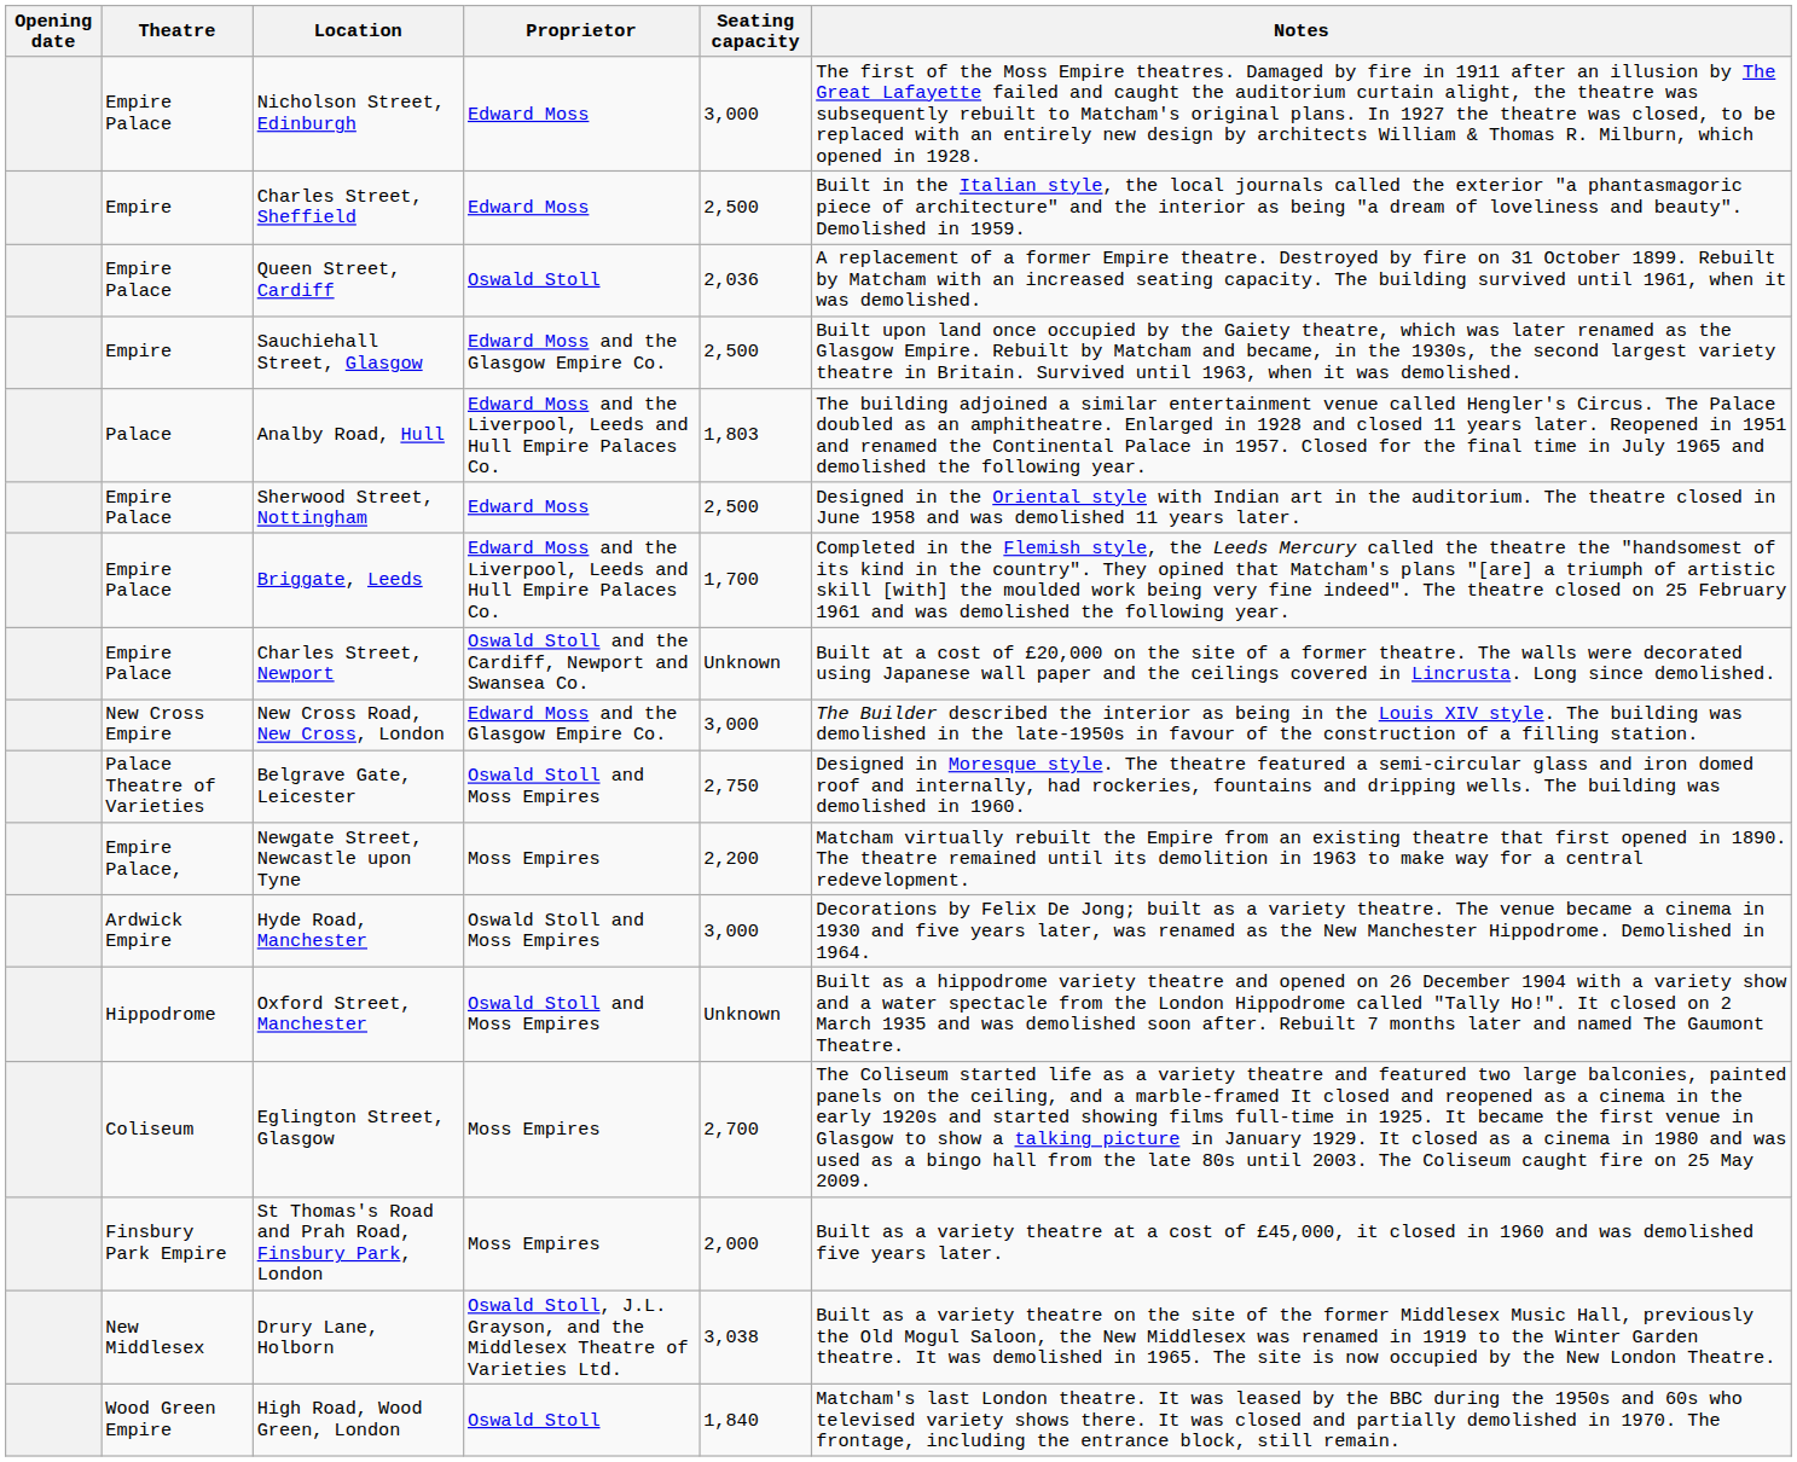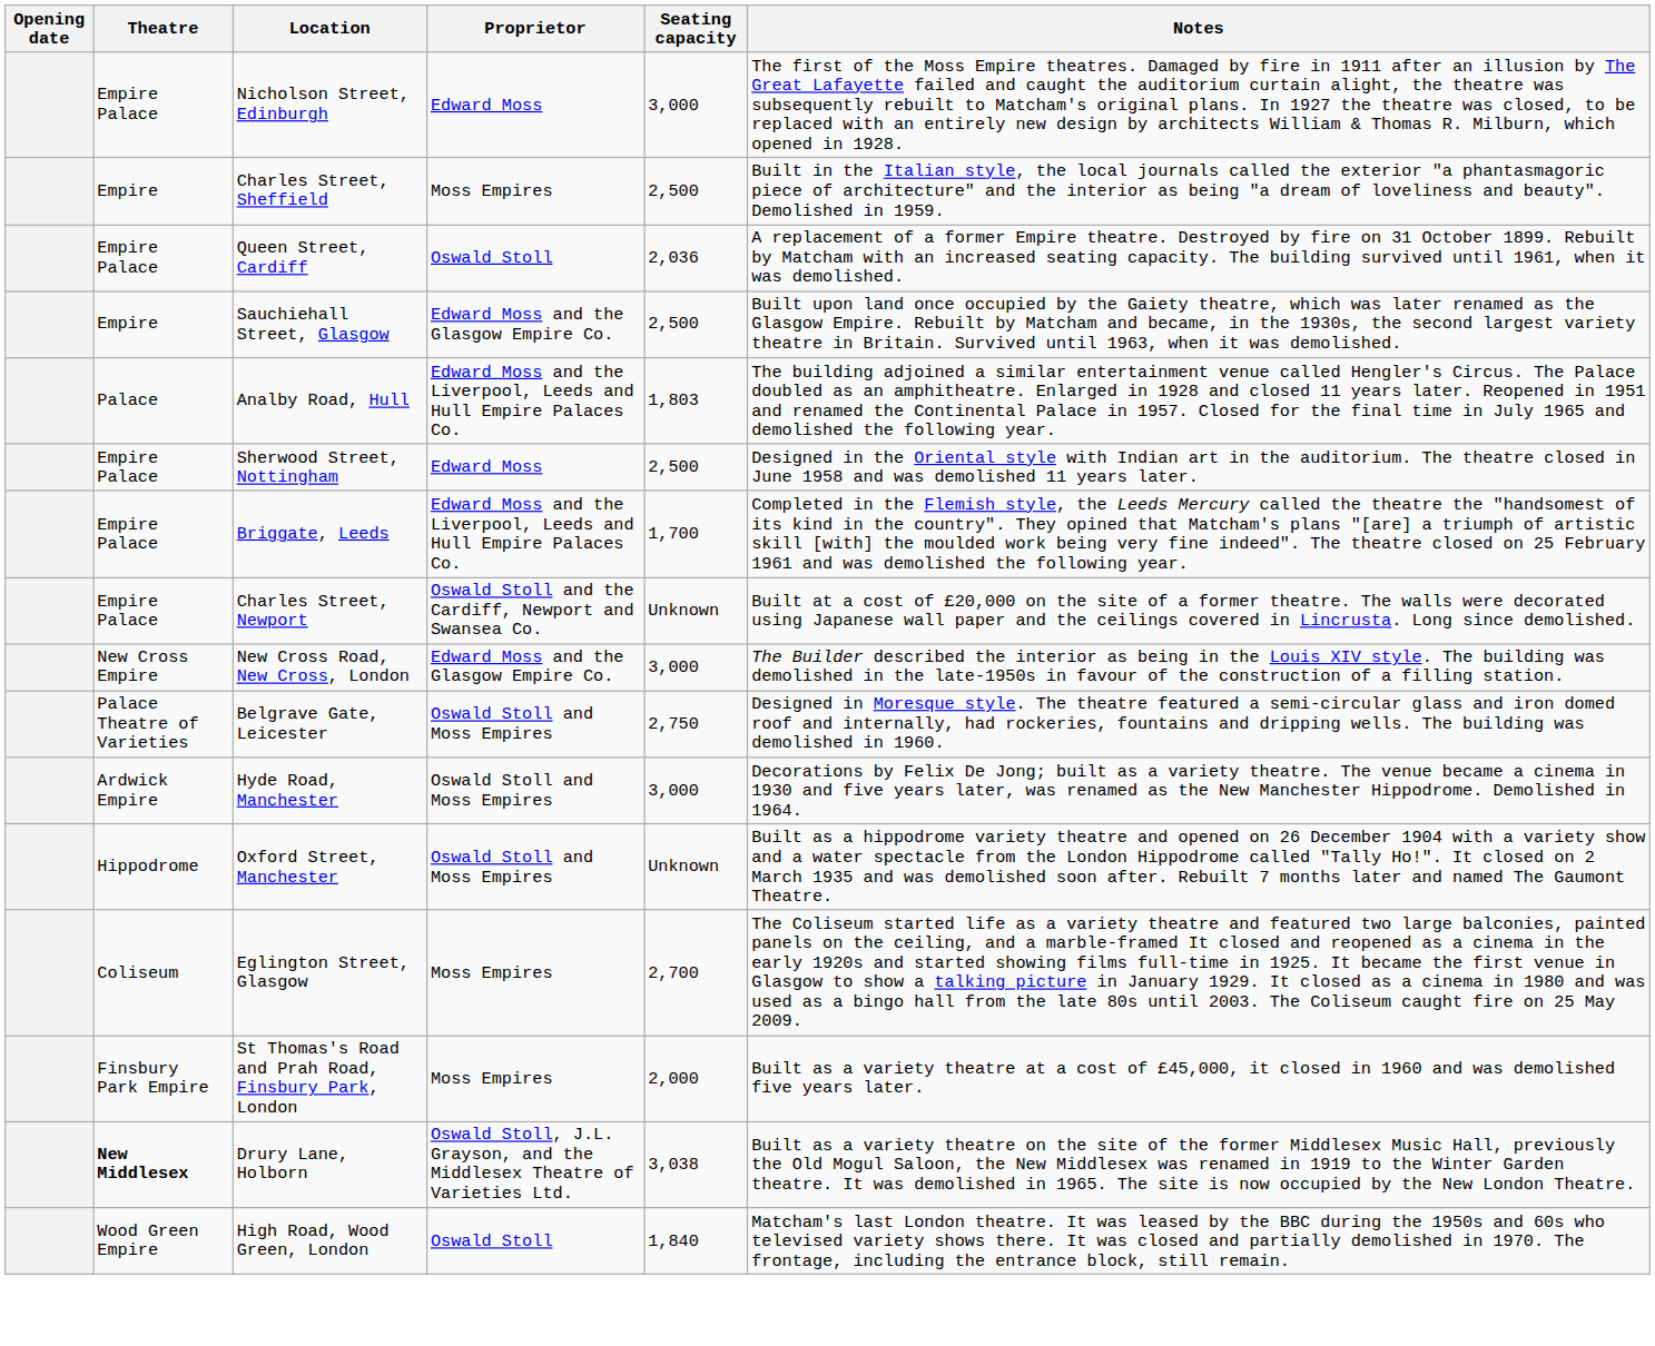 <table class="wikitable plainrowheaders sortable" style="margin-right: 0;">
 <tr>
 <th scope="col">Opening date</th>
 <th scope="col">Theatre</th>
 <th scope="col">Location</th>
 <th scope="col">Proprietor</th>
 <th scope="col">Seating capacity</th>
 <th scope="col" class="unsortable">Notes</th>
 </tr>
 <tr>
 <th scope="row"></th>
 <td>Empire Palace</td>
 <td>Nicholson Street, <a href='#'>Edinburgh</a></td>
 <td><a href='#'>Edward Moss</a></td>
 <td>3,000</td>
 <td>The first of the Moss Empire theatres.  Damaged by fire in 1911 after an illusion by <a href='#'>The Great Lafayette</a> failed and caught the auditorium curtain alight, the theatre was subsequently rebuilt to Matcham's original plans.  In 1927 the theatre was closed, to be replaced with an entirely new design by architects William & Thomas R. Milburn, which opened in 1928.</td>
 </tr>
 <tr>
 <th scope="row"></th>
 <td>Empire</td>
 <td>Charles Street, <a href='#'>Sheffield</a></td>
-<td><a href='#'>Edward Moss</a></td>
+<td>Moss Empires</td>
 <td>2,500</td>
 <td>Built in the <a href='#'>Italian style</a>, the local journals called the exterior "a phantasmagoric piece of architecture" and the interior as being "a dream of loveliness and beauty". Demolished in 1959.</td>
 </tr>
 <tr>
 <th scope="row"></th>
 <td>Empire Palace</td>
 <td>Queen Street, <a href='#'>Cardiff</a></td>
 <td><a href='#'>Oswald Stoll</a></td>
 <td>2,036</td>
 <td>A replacement of a former Empire theatre. Destroyed by fire on 31 October 1899. Rebuilt by Matcham with an increased seating capacity. The building survived until 1961, when it was demolished.</td>
 </tr>
 <tr>
 <th scope="row"></th>
 <td>Empire</td>
 <td>Sauchiehall Street, <a href='#'>Glasgow</a></td>
 <td><a href='#'>Edward Moss</a> and the Glasgow Empire Co.</td>
 <td>2,500</td>
 <td>Built upon land once occupied by the Gaiety theatre, which was later renamed as the Glasgow Empire. Rebuilt by Matcham and became, in the 1930s, the second largest variety theatre in Britain. Survived until 1963, when it was demolished.</td>
 </tr>
 <tr>
 <th scope="row"></th>
 <td>Palace</td>
 <td>Analby Road, <a href='#'>Hull</a></td>
 <td><a href='#'>Edward Moss</a> and the Liverpool, Leeds and Hull Empire Palaces Co.</td>
 <td>1,803</td>
 <td>The building adjoined a similar entertainment venue called Hengler's Circus.  The Palace doubled as an amphitheatre. Enlarged in 1928 and closed 11 years later. Reopened in 1951 and renamed the Continental Palace in 1957. Closed for the final time in July 1965 and demolished the following year.</td>
 </tr>
 <tr>
 <th scope="row"></th>
 <td>Empire Palace</td>
 <td>Sherwood Street, <a href='#'>Nottingham</a></td>
 <td><a href='#'>Edward Moss</a></td>
 <td>2,500</td>
 <td>Designed in the <a href='#'>Oriental style</a> with Indian art in the auditorium. The theatre closed in June 1958 and was demolished 11 years later.</td>
 </tr>
 <tr>
 <th scope="row"></th>
 <td>Empire Palace</td>
 <td><a href='#'>Briggate</a>, <a href='#'>Leeds</a></td>
 <td><a href='#'>Edward Moss</a> and the Liverpool, Leeds and Hull Empire Palaces Co.</td>
 <td>1,700</td>
 <td>Completed in the <a href='#'>Flemish style</a>, the <em>Leeds Mercury</em> called the theatre the "handsomest of its kind in the country". They opined that Matcham's plans "[are] a triumph of artistic skill [with] the moulded work being very fine indeed". The theatre closed on 25 February 1961 and was demolished the following year.</td>
 </tr>
 <tr>
 <th scope="row"></th>
 <td>Empire Palace</td>
 <td>Charles Street, <a href='#'>Newport</a></td>
 <td><a href='#'>Oswald Stoll</a> and the Cardiff, Newport and Swansea Co.</td>
 <td>Unknown</td>
 <td>Built at a cost of £20,000 on the site of a former theatre. The walls were decorated using Japanese wall paper and the ceilings covered in <a href='#'>Lincrusta</a>. Long since demolished.</td>
 </tr>
 <tr>
 <th scope="row"></th>
 <td>New Cross Empire</td>
 <td>New Cross Road, <a href='#'>New Cross</a>, London</td>
 <td><a href='#'>Edward Moss</a> and the Glasgow Empire Co.</td>
 <td>3,000</td>
 <td><em>The Builder</em> described the interior as being in the <a href='#'>Louis XIV style</a>. The building was demolished in the late-1950s in favour of the construction of a filling station.</td>
 </tr>
 <tr>
 <th scope="row"></th>
 <td>Palace Theatre of Varieties</td>
 <td>Belgrave Gate, Leicester</td>
 <td><a href='#'>Oswald Stoll</a> and Moss Empires</td>
 <td>2,750</td>
 <td>Designed in <a href='#'>Moresque style</a>.  The theatre featured a semi-circular glass and iron domed roof and internally, had rockeries, fountains and dripping wells. The building was demolished in 1960.</td>
 </tr>
 <tr>
 <th scope="row"></th>
-<td>Empire Palace,</td>
-<td>Newgate Street, Newcastle upon Tyne</td>
-<td>Moss Empires</td>
-<td>2,200</td>
-<td>Matcham virtually rebuilt the Empire from an existing theatre that first opened in 1890. The theatre remained until its demolition in 1963 to make way for a central redevelopment.</td>
-</tr>
-<tr>
-<th scope="row"></th>
 <td>Ardwick Empire</td>
 <td>Hyde Road, <a href='#'>Manchester</a></td>
 <td>Oswald Stoll and Moss Empires</td>
 <td>3,000</td>
 <td>Decorations by Felix De Jong; built as a variety theatre. The venue became a cinema in 1930 and five years later, was renamed as the New Manchester Hippodrome. Demolished in 1964.</td>
 </tr>
 <tr>
 <th scope="row"></th>
 <td>Hippodrome</td>
 <td>Oxford Street, <a href='#'>Manchester</a></td>
 <td><a href='#'>Oswald Stoll</a> and Moss Empires</td>
 <td>Unknown</td>
 <td>Built as a hippodrome variety theatre and opened on 26 December 1904 with a variety show and a water spectacle from the London Hippodrome called "Tally Ho!". It closed on 2 March 1935 and was demolished soon after. Rebuilt 7 months later and named The Gaumont Theatre.</td>
 </tr>
 <tr>
 <th scope="row"></th>
 <td>Coliseum</td>
 <td>Eglington Street, Glasgow</td>
 <td>Moss Empires</td>
 <td>2,700</td>
 <td>The Coliseum started life as a variety theatre and featured two large balconies, painted panels on the ceiling, and a marble-framed It closed and reopened as a cinema in the early 1920s and started showing films full-time in 1925. It became the first venue in Glasgow to show a <a href='#'>talking picture</a> in January 1929. It closed as a cinema in 1980 and was used as a bingo hall from the late 80s until 2003. The Coliseum caught fire on 25 May 2009.</td>
 </tr>
 <tr>
 <th scope="row"></th>
 <td>Finsbury Park Empire</td>
 <td>St Thomas's Road and Prah Road, <a href='#'>Finsbury Park</a>, London</td>
 <td>Moss Empires</td>
 <td>2,000</td>
 <td>Built as a variety theatre at a cost of £45,000, it closed in 1960 and was demolished five years later.</td>
 </tr>
 <tr>
 <th scope="row"></th>
-<td>New Middlesex</td>
+<td><strong>New Middlesex</strong></td>
 <td>Drury Lane, Holborn</td>
 <td><a href='#'>Oswald Stoll</a>, J.L. Grayson, and the Middlesex Theatre of Varieties Ltd.</td>
 <td>3,038</td>
 <td>Built as a variety theatre on the site of the former Middlesex Music Hall, previously the Old Mogul Saloon, the New Middlesex was renamed in 1919 to the Winter Garden theatre. It was demolished in 1965. The site is now occupied by the New London Theatre.</td>
 </tr>
 <tr>
 <th scope="row"></th>
 <td>Wood Green Empire</td>
 <td>High Road, Wood Green, London</td>
 <td><a href='#'>Oswald Stoll</a></td>
 <td>1,840</td>
 <td>Matcham's last London theatre. It was leased by the BBC during the 1950s and 60s who televised variety shows there.  It was closed and partially demolished in 1970.  The frontage, including the entrance block, still remain.</td>
 </tr>
 </table>
